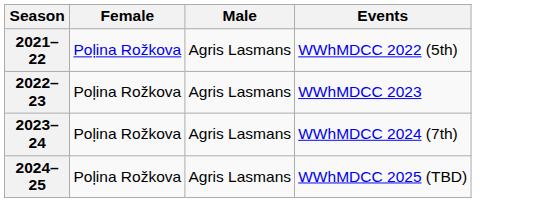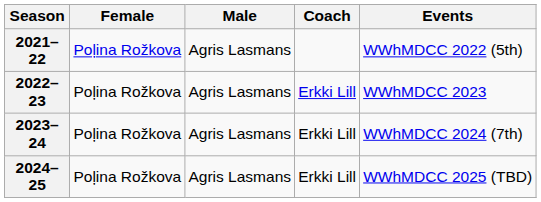 <table class="wikitable">
 <tr>
 <th scope="col" width=60>Season</th>
 <th scope="col">Female</th>
 <th scope="col">Male</th>
+<th scope="col">Coach</th>
 <th scope="col">Events</th>
 </tr>
 <tr>
 <th scope="row">2021–22</th>
 <td><a href='#'>Poļina Rožkova</a></td>
 <td>Agris Lasmans</td>
+<td></td>
 <td><a href='#'>WWhMDCC 2022</a> (5th)</td>
 </tr>
 <tr>
 <th scope="row">2022–23</th>
 <td>Poļina Rožkova</td>
 <td>Agris Lasmans</td>
+<td><a href='#'>Erkki Lill</a></td>
 <td><a href='#'>WWhMDCC 2023</a> </td>
 </tr>
 <tr>
 <th scope="row">2023–24</th>
 <td>Poļina Rožkova</td>
 <td>Agris Lasmans</td>
+<td>Erkki Lill</td>
 <td><a href='#'>WWhMDCC 2024</a> (7th)</td>
 </tr>
 <tr>
 <th scope="row">2024–25</th>
 <td>Poļina Rožkova</td>
 <td>Agris Lasmans</td>
+<td>Erkki Lill</td>
 <td><a href='#'>WWhMDCC 2025</a> (TBD)</td>
 </tr>
 </table>
